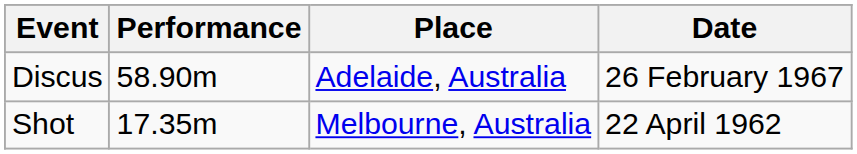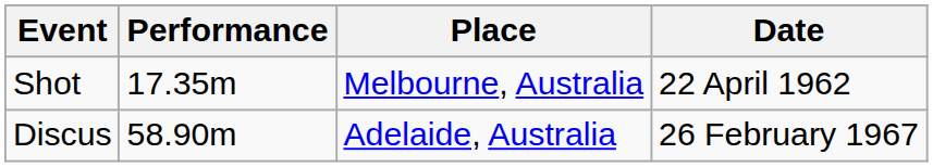 <table class="wikitable">
 <tr>
 <th>Event</th>
 <th>Performance</th>
 <th>Place</th>
 <th>Date</th>
 </tr>
 <tr>
+<td>Shot</td>
+<td>17.35m</td>
+<td><a href='#'>Melbourne</a>, <a href='#'>Australia</a></td>
+<td>22 April 1962</td>
+</tr>
+<tr>
 <td>Discus</td>
 <td>58.90m</td>
 <td><a href='#'>Adelaide</a>, <a href='#'>Australia</a></td>
 <td>26 February 1967</td>
 </tr>
-<tr>
-<td>Shot</td>
-<td>17.35m</td>
-<td><a href='#'>Melbourne</a>, <a href='#'>Australia</a></td>
-<td>22 April 1962</td>
-</tr>
 </table>
